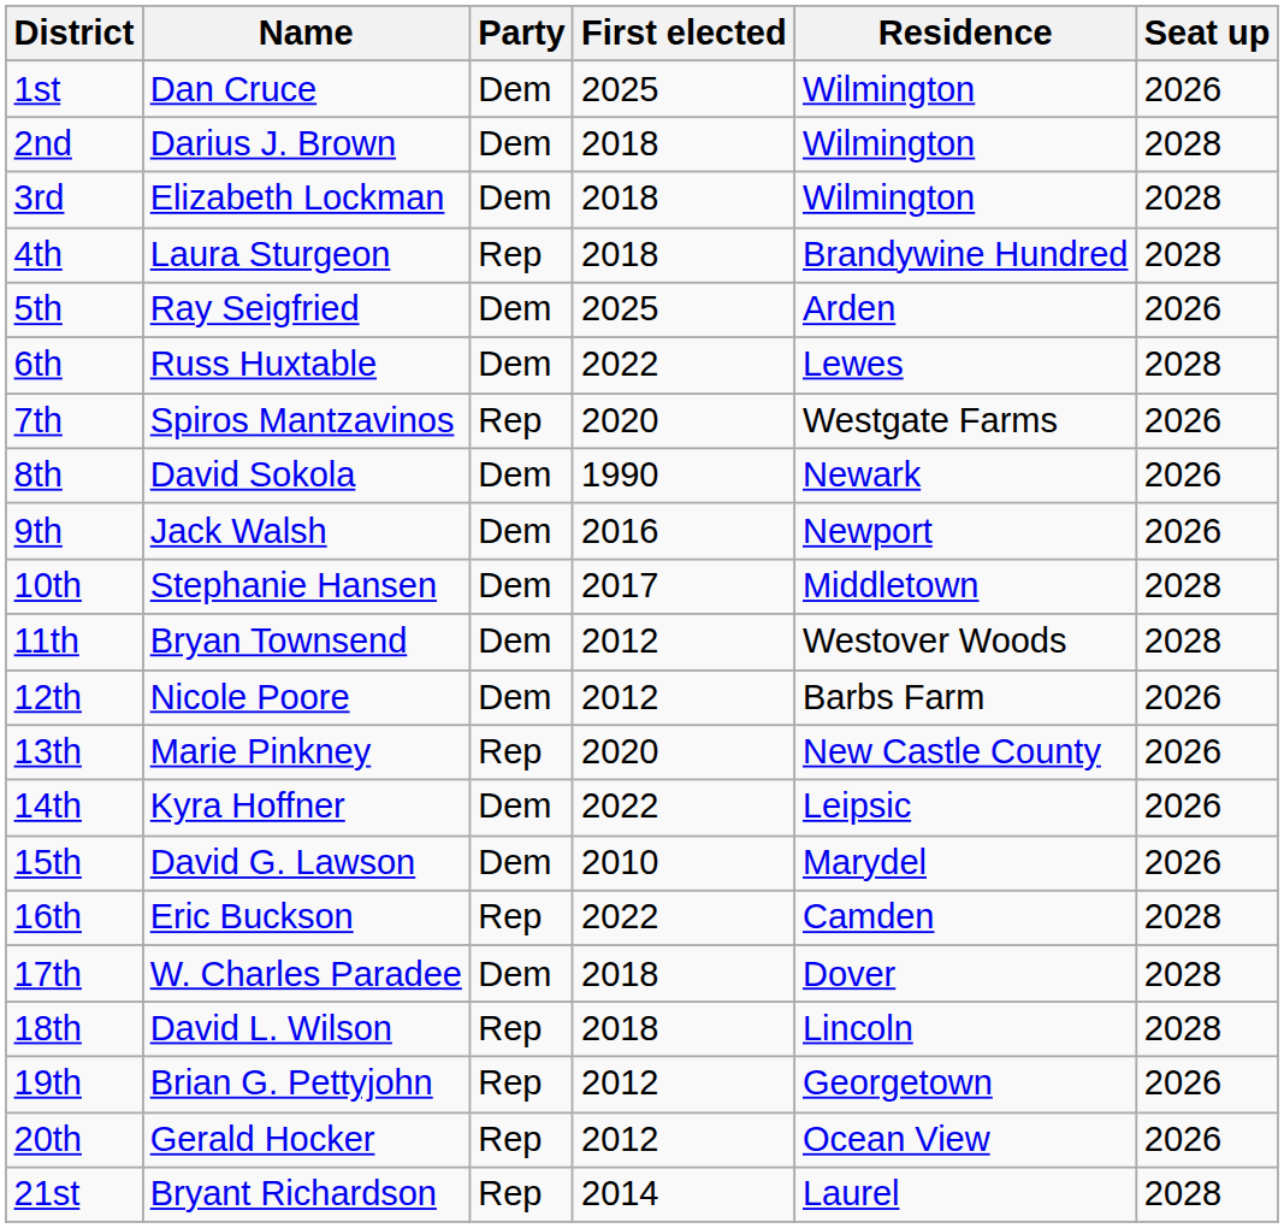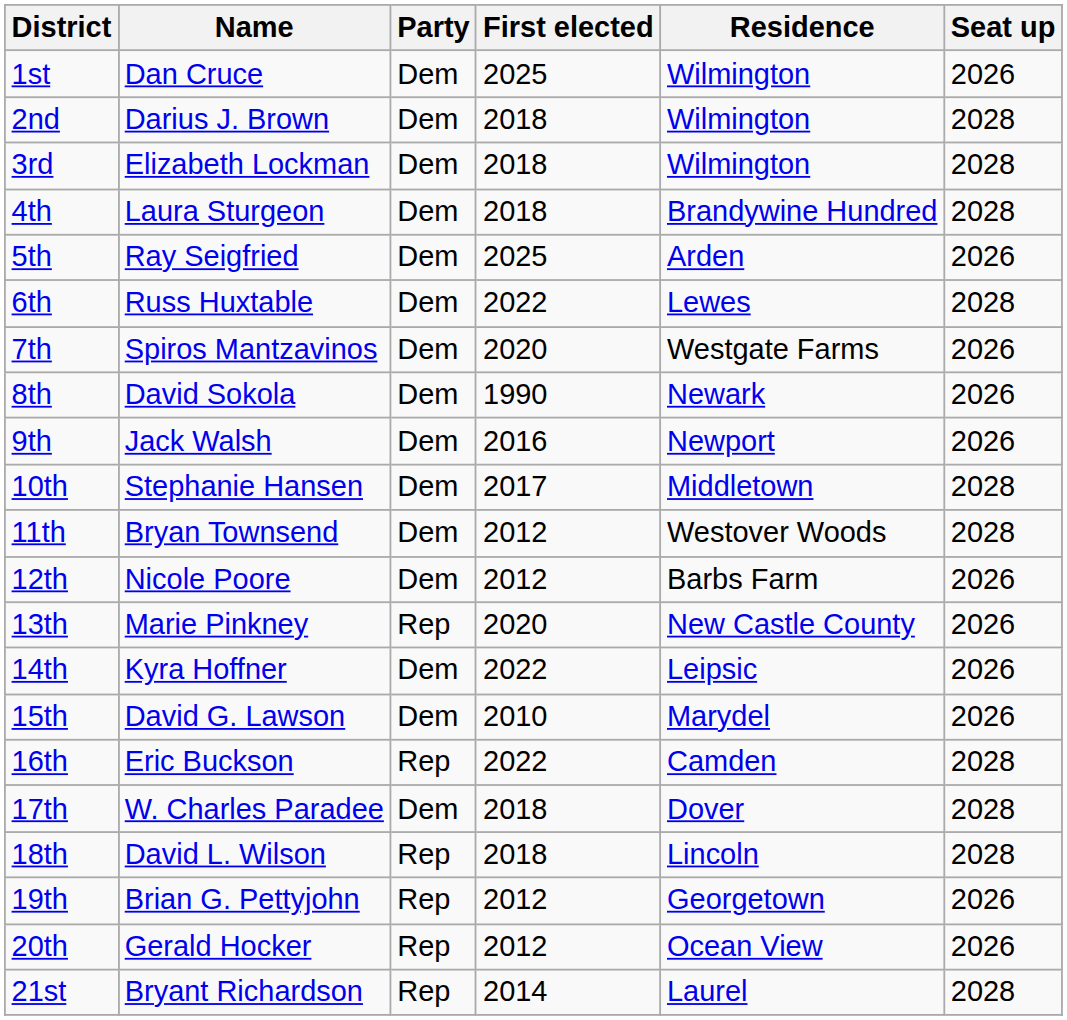 <table class="wikitable sortable">
 <tr>
 <th>District</th>
 <th>Name</th>
 <th>Party</th>
 <th>First elected</th>
 <th>Residence</th>
 <th>Seat up</th>
 </tr>
 <tr>
 <td><a href='#'>1st</a></td>
 <td><a href='#'>Dan Cruce</a></td>
 <td>Dem</td>
 <td>2025</td>
 <td><a href='#'>Wilmington</a></td>
 <td>2026</td>
 </tr>
 <tr>
 <td><a href='#'>2nd</a></td>
 <td><a href='#'>Darius J. Brown</a></td>
 <td>Dem</td>
 <td>2018</td>
 <td><a href='#'>Wilmington</a></td>
 <td>2028</td>
 </tr>
 <tr>
 <td><a href='#'>3rd</a></td>
 <td><a href='#'>Elizabeth Lockman</a></td>
 <td>Dem</td>
 <td>2018</td>
 <td><a href='#'>Wilmington</a></td>
 <td>2028</td>
 </tr>
 <tr>
 <td><a href='#'>4th</a></td>
 <td><a href='#'>Laura Sturgeon</a></td>
-<td>Rep</td>
+<td>Dem</td>
 <td>2018</td>
 <td><a href='#'>Brandywine Hundred</a></td>
 <td>2028</td>
 </tr>
 <tr>
 <td><a href='#'>5th</a></td>
 <td><a href='#'>Ray Seigfried</a></td>
 <td>Dem</td>
 <td>2025</td>
 <td><a href='#'>Arden</a></td>
 <td>2026</td>
 </tr>
 <tr>
 <td><a href='#'>6th</a></td>
 <td><a href='#'>Russ Huxtable</a></td>
 <td>Dem</td>
 <td>2022</td>
 <td><a href='#'>Lewes</a></td>
 <td>2028</td>
 </tr>
 <tr>
 <td><a href='#'>7th</a></td>
 <td><a href='#'>Spiros Mantzavinos</a></td>
-<td>Rep</td>
+<td>Dem</td>
 <td>2020</td>
 <td>Westgate Farms</td>
 <td>2026</td>
 </tr>
 <tr>
 <td><a href='#'>8th</a></td>
 <td><a href='#'>David Sokola</a></td>
 <td>Dem</td>
 <td>1990</td>
 <td><a href='#'>Newark</a></td>
 <td>2026</td>
 </tr>
 <tr>
 <td><a href='#'>9th</a></td>
 <td><a href='#'>Jack Walsh</a></td>
 <td>Dem</td>
 <td>2016</td>
 <td><a href='#'>Newport</a></td>
 <td>2026</td>
 </tr>
 <tr>
 <td><a href='#'>10th</a></td>
 <td><a href='#'>Stephanie Hansen</a></td>
 <td>Dem</td>
 <td>2017</td>
 <td><a href='#'>Middletown</a></td>
 <td>2028</td>
 </tr>
 <tr>
 <td><a href='#'>11th</a></td>
 <td><a href='#'>Bryan Townsend</a></td>
 <td>Dem</td>
 <td>2012</td>
 <td>Westover Woods</td>
 <td>2028</td>
 </tr>
 <tr>
 <td><a href='#'>12th</a></td>
 <td><a href='#'>Nicole Poore</a></td>
 <td>Dem</td>
 <td>2012</td>
 <td>Barbs Farm</td>
 <td>2026</td>
 </tr>
 <tr>
 <td><a href='#'>13th</a></td>
 <td><a href='#'>Marie Pinkney</a></td>
 <td>Rep</td>
 <td>2020</td>
 <td><a href='#'>New Castle County</a></td>
 <td>2026</td>
 </tr>
 <tr>
 <td><a href='#'>14th</a></td>
 <td><a href='#'>Kyra Hoffner</a></td>
 <td>Dem</td>
 <td>2022</td>
 <td><a href='#'>Leipsic</a></td>
 <td>2026</td>
 </tr>
 <tr>
 <td><a href='#'>15th</a></td>
 <td><a href='#'>David G. Lawson</a></td>
 <td>Dem</td>
 <td>2010</td>
 <td><a href='#'>Marydel</a></td>
 <td>2026</td>
 </tr>
 <tr>
 <td><a href='#'>16th</a></td>
 <td><a href='#'>Eric Buckson</a></td>
 <td>Rep</td>
 <td>2022</td>
 <td><a href='#'>Camden</a></td>
 <td>2028</td>
 </tr>
 <tr>
 <td><a href='#'>17th</a></td>
 <td><a href='#'>W. Charles Paradee</a></td>
 <td>Dem</td>
 <td>2018</td>
 <td><a href='#'>Dover</a></td>
 <td>2028</td>
 </tr>
 <tr>
 <td><a href='#'>18th</a></td>
 <td><a href='#'>David L. Wilson</a></td>
 <td>Rep</td>
 <td>2018</td>
 <td><a href='#'>Lincoln</a></td>
 <td>2028</td>
 </tr>
 <tr>
 <td><a href='#'>19th</a></td>
 <td><a href='#'>Brian G. Pettyjohn</a></td>
 <td>Rep</td>
 <td>2012</td>
 <td><a href='#'>Georgetown</a></td>
 <td>2026</td>
 </tr>
 <tr>
 <td><a href='#'>20th</a></td>
 <td><a href='#'>Gerald Hocker</a></td>
 <td>Rep</td>
 <td>2012</td>
 <td><a href='#'>Ocean View</a></td>
 <td>2026</td>
 </tr>
 <tr>
 <td><a href='#'>21st</a></td>
 <td><a href='#'>Bryant Richardson</a></td>
 <td>Rep</td>
 <td>2014</td>
 <td><a href='#'>Laurel</a></td>
 <td>2028</td>
 </tr>
 </table>
